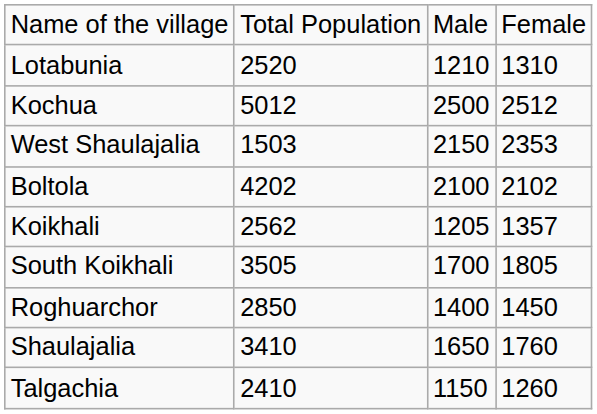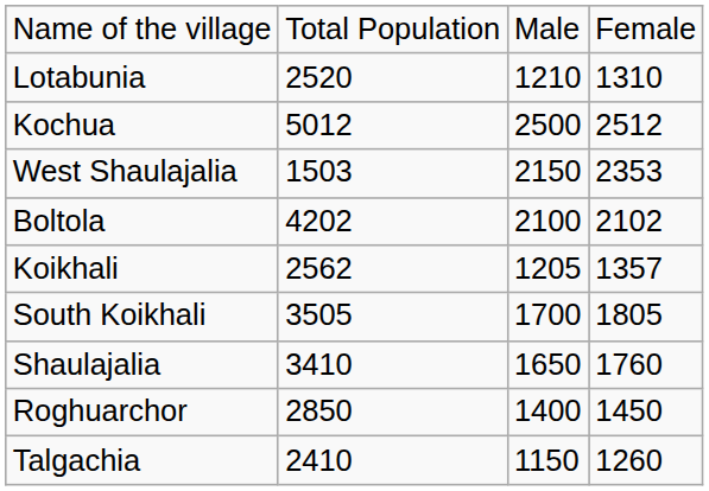 <table class="wikitable">
 <tr>
 <td>Name of the village</td>
 <td>Total Population</td>
 <td>Male</td>
 <td>Female</td>
 </tr>
 <tr>
 <td>Lotabunia</td>
 <td>2520</td>
 <td>1210</td>
 <td>1310</td>
 </tr>
 <tr>
 <td>Kochua</td>
 <td>5012</td>
 <td>2500</td>
 <td>2512</td>
 </tr>
 <tr>
 <td>West Shaulajalia</td>
 <td>1503</td>
 <td>2150</td>
 <td>2353</td>
 </tr>
 <tr>
 <td>Boltola</td>
 <td>4202</td>
 <td>2100</td>
 <td>2102</td>
 </tr>
 <tr>
 <td>Koikhali</td>
 <td>2562</td>
 <td>1205</td>
 <td>1357</td>
 </tr>
 <tr>
 <td>South Koikhali</td>
 <td>3505</td>
 <td>1700</td>
 <td>1805</td>
 </tr>
 <tr>
+<td>Shaulajalia</td>
+<td>3410</td>
+<td>1650</td>
+<td>1760</td>
+</tr>
+<tr>
 <td>Roghuarchor</td>
 <td>2850</td>
 <td>1400</td>
 <td>1450</td>
-</tr>
-<tr>
-<td>Shaulajalia</td>
-<td>3410</td>
-<td>1650</td>
-<td>1760</td>
 </tr>
 <tr>
 <td>Talgachia</td>
 <td>2410</td>
 <td>1150</td>
 <td>1260</td>
 </tr>
 </table>
